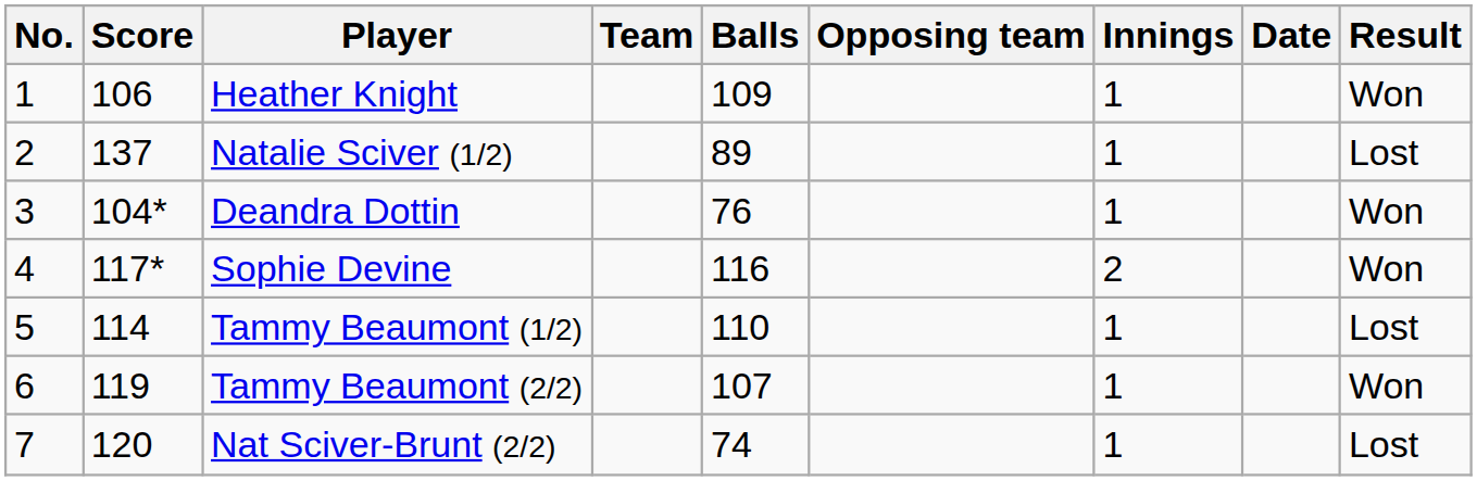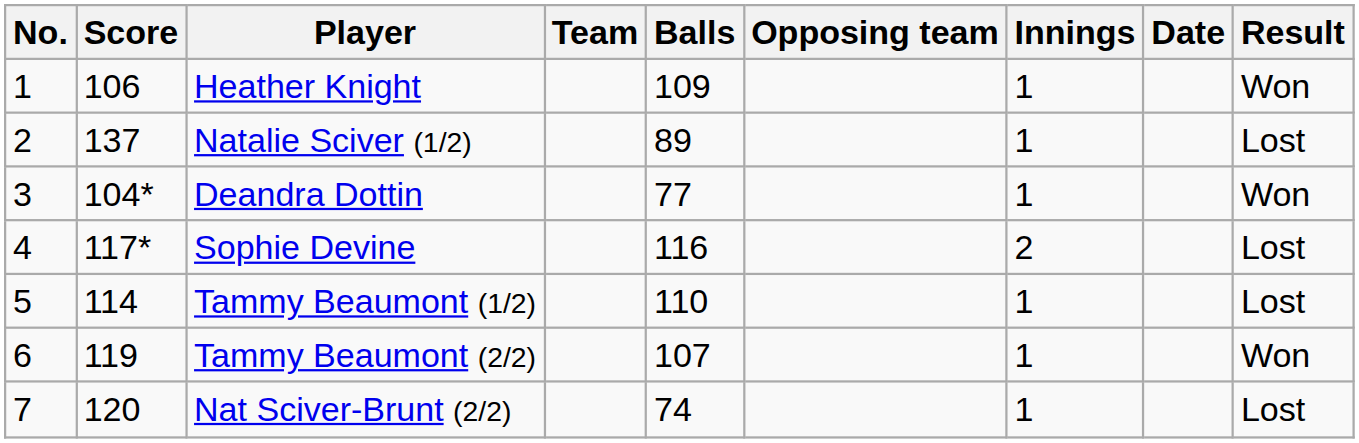 <table class="wikitable sortable" style="font-size:95%">
 <tr>
 <th>No.</th>
 <th>Score</th>
 <th>Player</th>
 <th>Team</th>
 <th>Balls</th>
 <th>Opposing team</th>
 <th>Innings</th>
 <th>Date</th>
 <th>Result</th>
 </tr>
 <tr>
 <td>1</td>
 <td>106</td>
 <td><a href='#'>Heather Knight</a></td>
 <td></td>
 <td> 109</td>
 <td></td>
 <td>1</td>
 <td></td>
 <td>Won</td>
 </tr>
 <tr>
 <td>2</td>
 <td>137</td>
 <td><a href='#'>Natalie Sciver</a> <small>(1/2)</small></td>
 <td></td>
 <td> 89</td>
 <td></td>
 <td>1</td>
 <td></td>
 <td>Lost</td>
 </tr>
 <tr>
 <td>3</td>
 <td>104*</td>
 <td><a href='#'>Deandra Dottin</a></td>
 <td></td>
-<td> 76</td>
+<td> 77</td>
 <td></td>
 <td>1</td>
 <td></td>
 <td>Won</td>
 </tr>
 <tr>
 <td>4</td>
 <td>117*</td>
 <td><a href='#'>Sophie Devine</a></td>
 <td></td>
 <td> 116</td>
 <td></td>
 <td>2</td>
 <td></td>
-<td>Won</td>
+<td>Lost</td>
 </tr>
 <tr>
 <td>5</td>
 <td>114</td>
 <td><a href='#'>Tammy Beaumont</a> <small>(1/2)</small></td>
 <td></td>
 <td> 110</td>
 <td></td>
 <td>1</td>
 <td></td>
 <td>Lost</td>
 </tr>
 <tr>
 <td>6</td>
 <td>119</td>
 <td><a href='#'>Tammy Beaumont</a> <small>(2/2)</small></td>
 <td></td>
 <td> 107</td>
 <td></td>
 <td>1</td>
 <td></td>
 <td>Won</td>
 </tr>
 <tr>
 <td>7</td>
 <td>120</td>
 <td><a href='#'>Nat Sciver-Brunt</a> <small>(2/2)</small></td>
 <td></td>
 <td> 74</td>
 <td></td>
 <td>1</td>
 <td></td>
 <td>Lost</td>
 </tr>
 </table>
